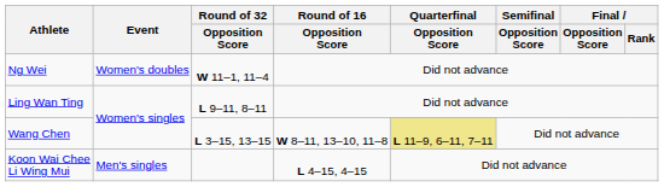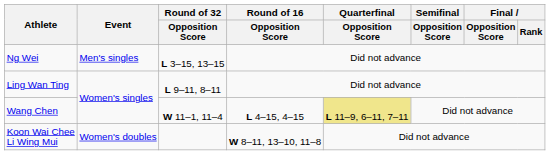 <table class=wikitable style="font-size:90%">
 <tr>
 <th rowspan="2">Athlete</th>
 <th rowspan="2">Event</th>
 <th>Round of 32</th>
 <th>Round of 16</th>
 <th>Quarterfinal</th>
 <th>Semifinal</th>
 <th colspan=2>Final / </th>
 </tr>
 <tr style="font-size:95%">
 <th>Opposition<br>Score</th>
 <th>Opposition<br>Score</th>
 <th>Opposition<br>Score</th>
 <th>Opposition<br>Score</th>
 <th>Opposition<br>Score</th>
 <th>Rank</th>
 </tr>
 <tr align=center>
 <td align=left><a href='#'>Ng Wei</a></td>
-<td align=left><a href='#'>Women's doubles</a></td>
-<td><br><strong>W</strong> 11–1, 11–4</td>
+<td align=left><a href='#'>Men's singles</a></td>
+<td><br><strong>L</strong> 3–15, 13–15</td>
 <td colspan=5>Did not advance</td>
 </tr>
 <tr align=center>
 <td align=left><a href='#'>Ling Wan Ting</a></td>
 <td align=left rowspan=2><a href='#'>Women's singles</a></td>
 <td><br><strong>L</strong> 9–11, 8–11</td>
 <td colspan=5>Did not advance</td>
 </tr>
 <tr align=center>
 <td align=left><a href='#'>Wang Chen</a></td>
-<td><br><strong>L</strong> 3–15, 13–15</td>
-<td><br><strong>W</strong> 8–11, 13–10, 11–8</td>
+<td><br><strong>W</strong> 11–1, 11–4</td>
+<td><br><strong>L</strong> 4–15, 4–15</td>
 <td style="background: khaki;"><br><strong>L</strong> 11–9, 6–11, 7–11</td>
 <td colspan=3>Did not advance</td>
 </tr>
 <tr align=center>
 <td align=left><a href='#'>Koon Wai Chee</a><br><a href='#'>Li Wing Mui</a></td>
-<td align=left><a href='#'>Men's singles</a></td>
+<td align=left><a href='#'>Women's doubles</a></td>
 <td></td>
-<td><br><strong>L</strong> 4–15, 4–15</td>
+<td><br><strong>W</strong> 8–11, 13–10, 11–8</td>
 <td colspan=4>Did not advance</td>
 </tr>
 </table>
